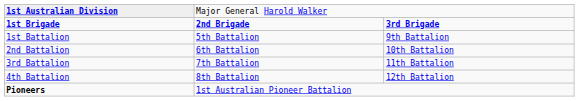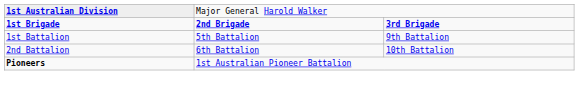 <table class="wikitable">
 <tr>
 <td style="background:#efefef;"><strong><a href='#'>1st Australian Division</a>  </strong></td>
 <td colspan="2">Major General <a href='#'>Harold Walker</a></td>
 </tr>
 <tr>
 <td width="300pt"><strong><a href='#'>1st Brigade</a></strong></td>
 <td width="300pt"><strong><a href='#'>2nd Brigade</a></strong></td>
 <td width="300pt"><strong><a href='#'>3rd Brigade</a></strong></td>
 </tr>
 <tr>
 <td><a href='#'>1st Battalion</a></td>
 <td><a href='#'>5th Battalion</a></td>
 <td><a href='#'>9th Battalion</a></td>
 </tr>
 <tr>
 <td><a href='#'>2nd Battalion</a></td>
 <td><a href='#'>6th Battalion</a></td>
 <td><a href='#'>10th Battalion</a></td>
 </tr>
 <tr>
-<td><a href='#'>3rd Battalion</a></td>
-<td><a href='#'>7th Battalion</a></td>
-<td><a href='#'>11th Battalion</a></td>
-</tr>
-<tr>
-<td><a href='#'>4th Battalion</a></td>
-<td><a href='#'>8th Battalion</a></td>
-<td><a href='#'>12th Battalion</a></td>
-</tr>
-<tr>
 <td><strong>Pioneers</strong></td>
 <td colspan="2"><a href='#'>1st Australian Pioneer Battalion</a></td>
 </tr>
 </table>
